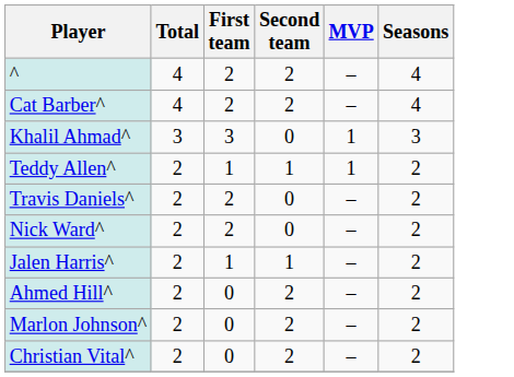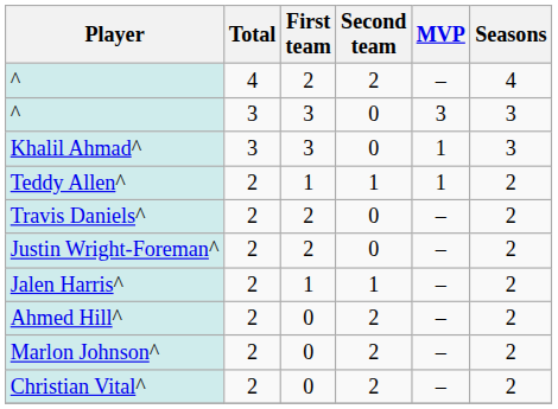 <table class="wikitable sortable">
 <tr>
 <th>Player</th>
 <th>Total</th>
 <th>First <br> team</th>
 <th>Second <br> team</th>
 <th><a href='#'>MVP</a></th>
 <th>Seasons</th>
 </tr>
 <tr>
 <td bgcolor="#CFECEC">^</td>
 <td align="center">4</td>
 <td align="center">2</td>
 <td align="center">2</td>
 <td align="center">–</td>
 <td align="center">4</td>
 </tr>
 <tr>
-<td bgcolor="#CFECEC"><a href='#'>Cat Barber</a>^</td>
-<td align="center">4</td>
-<td align="center">2</td>
-<td align="center">2</td>
-<td align="center">–</td>
-<td align="center">4</td>
+<td bgcolor="#CFECEC">^</td>
+<td align="center">3</td>
+<td align="center">3</td>
+<td align="center">0</td>
+<td align="center">3</td>
+<td align="center">3</td>
 </tr>
 <tr>
 <td bgcolor="#CFECEC"><a href='#'>Khalil Ahmad</a>^</td>
 <td align="center">3</td>
 <td align="center">3</td>
 <td align="center">0</td>
 <td align="center">1</td>
 <td align="center">3</td>
 </tr>
 <tr>
 <td bgcolor="#CFECEC"><a href='#'>Teddy Allen</a>^</td>
 <td align="center">2</td>
 <td align="center">1</td>
 <td align="center">1</td>
 <td align="center">1</td>
 <td align="center">2</td>
 </tr>
 <tr>
 <td bgcolor="#CFECEC"><a href='#'>Travis Daniels</a>^</td>
 <td align="center">2</td>
 <td align="center">2</td>
 <td align="center">0</td>
 <td align="center">–</td>
 <td align="center">2</td>
 </tr>
 <tr>
-<td bgcolor="#CFECEC"><a href='#'>Nick Ward</a>^</td>
+<td bgcolor="#CFECEC"><a href='#'>Justin Wright-Foreman</a>^</td>
 <td align="center">2</td>
 <td align="center">2</td>
 <td align="center">0</td>
 <td align="center">–</td>
 <td align="center">2</td>
 </tr>
 <tr>
 <td bgcolor="#CFECEC"><a href='#'>Jalen Harris</a>^</td>
 <td align="center">2</td>
 <td align="center">1</td>
 <td align="center">1</td>
 <td align="center">–</td>
 <td align="center">2</td>
 </tr>
 <tr>
 <td bgcolor="#CFECEC"><a href='#'>Ahmed Hill</a>^</td>
 <td align="center">2</td>
 <td align="center">0</td>
 <td align="center">2</td>
 <td align="center">–</td>
 <td align="center">2</td>
 </tr>
 <tr>
 <td bgcolor="#CFECEC"><a href='#'>Marlon Johnson</a>^</td>
 <td align="center">2</td>
 <td align="center">0</td>
 <td align="center">2</td>
 <td align="center">–</td>
 <td align="center">2</td>
 </tr>
 <tr>
 <td bgcolor="#CFECEC"><a href='#'>Christian Vital</a>^</td>
 <td align="center">2</td>
 <td align="center">0</td>
 <td align="center">2</td>
 <td align="center">–</td>
 <td align="center">2</td>
 </tr>
 <tr>
 </tr>
 </table>
